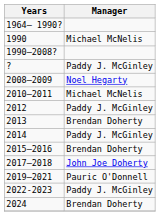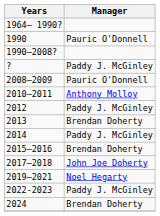 <table class="wikitable">
 <tr>
 <th>Years</th>
 <th>Manager</th>
 </tr>
 <tr>
 <td>1964– 1990?</td>
 <td></td>
 </tr>
 <tr>
 <td>1990</td>
-<td>Michael McNelis</td>
+<td>Pauric O'Donnell</td>
 </tr>
 <tr>
 <td> 1990–2008?</td>
 <td></td>
 </tr>
 <tr>
 <td>?</td>
 <td>Paddy J. McGinley</td>
 </tr>
 <tr>
 <td>2008–2009</td>
-<td><a href='#'>Noel Hegarty</a></td>
+<td>Pauric O'Donnell</td>
 </tr>
 <tr>
 <td>2010–2011</td>
-<td>Michael McNelis</td>
+<td><a href='#'>Anthony Molloy</a></td>
 </tr>
 <tr>
 <td>2012</td>
 <td>Paddy J. McGinley</td>
 </tr>
 <tr>
 <td>2013</td>
 <td>Brendan Doherty</td>
 </tr>
 <tr>
 <td>2014</td>
 <td>Paddy J. McGinley</td>
 </tr>
 <tr>
 <td>2015–2016</td>
 <td>Brendan Doherty</td>
 </tr>
 <tr>
 <td>2017–2018</td>
 <td><a href='#'>John Joe Doherty</a></td>
 </tr>
 <tr>
 <td>2019–2021</td>
-<td>Pauric O'Donnell</td>
+<td><a href='#'>Noel Hegarty</a></td>
 </tr>
 <tr>
 <td>2022-2023</td>
 <td>Paddy J. McGinley</td>
 </tr>
 <tr>
 <td>2024</td>
 <td>Brendan Doherty</td>
 </tr>
 <tr>
 </tr>
 </table>
